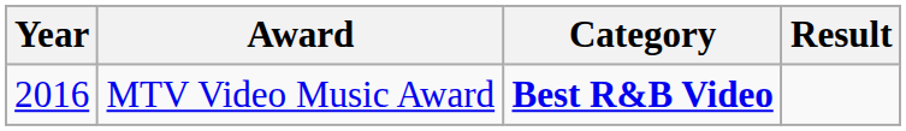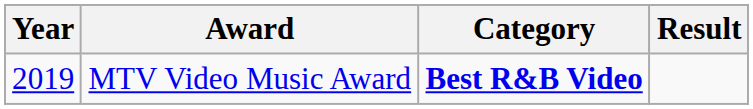 <table class="wikitable">
 <tr>
 <th scope="col">Year</th>
 <th scope="col">Award</th>
 <th>Category</th>
 <th scope="col">Result</th>
 </tr>
 <tr>
-<td><a href='#'>2016</a></td>
+<td><a href='#'>2019</a></td>
 <td><a href='#'>MTV Video Music Award</a></td>
 <td><strong><a href='#'>Best R&B Video</a></strong></td>
 <td></td>
 </tr>
 </table>
